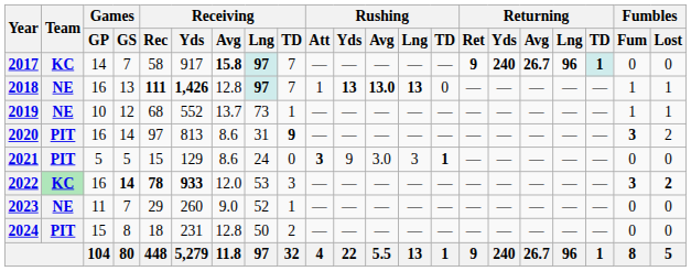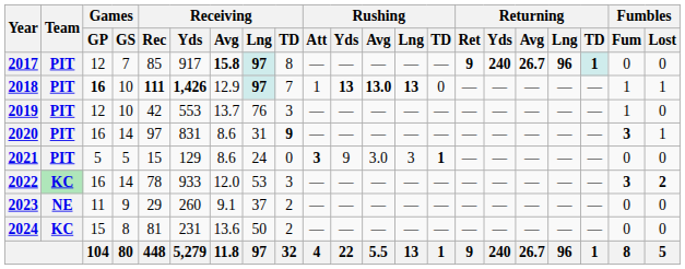 <table class= "wikitable" style="text-align:center;">
 <tr>
 <th rowspan="2">Year</th>
 <th rowspan="2">Team</th>
 <th colspan="2">Games</th>
 <th colspan="5">Receiving</th>
 <th colspan="5">Rushing</th>
 <th colspan="5">Returning</th>
 <th colspan="2">Fumbles</th>
 </tr>
 <tr>
 <th>GP</th>
 <th>GS</th>
 <th>Rec</th>
 <th>Yds</th>
 <th>Avg</th>
 <th>Lng</th>
 <th>TD</th>
 <th>Att</th>
 <th>Yds</th>
 <th>Avg</th>
 <th>Lng</th>
 <th>TD</th>
 <th>Ret</th>
 <th>Yds</th>
 <th>Avg</th>
 <th>Lng</th>
 <th>TD</th>
 <th>Fum</th>
 <th>Lost</th>
 </tr>
 <tr>
 <th><a href='#'>2017</a></th>
-<th><a href='#'>KC</a></th>
-<td>14</td>
+<th><a href='#'>PIT</a></th>
+<td>12</td>
 <td>7</td>
-<td>58</td>
+<td>85</td>
 <td>917</td>
 <td><strong>15.8</strong></td>
 <td style="background:#cfecec;"><strong>97</strong></td>
-<td>7</td>
+<td>8</td>
 <td>—</td>
 <td>—</td>
 <td>—</td>
 <td>—</td>
 <td>—</td>
 <td><strong>9</strong></td>
 <td><strong>240</strong></td>
 <td><strong>26.7</strong></td>
 <td><strong>96</strong></td>
 <td style="background:#cfecec;"><strong>1</strong></td>
 <td>0</td>
 <td>0</td>
 </tr>
 <tr>
 <th><a href='#'>2018</a></th>
-<th><a href='#'>NE</a></th>
-<td>16</td>
-<td>13</td>
+<th><a href='#'>PIT</a></th>
+<td><strong>16</strong></td>
+<td>10</td>
 <td><strong>111</strong></td>
 <td><strong>1,426</strong></td>
-<td>12.8</td>
+<td>12.9</td>
 <td style="background:#cfecec;"><strong>97</strong></td>
 <td>7</td>
 <td>1</td>
 <td><strong>13</strong></td>
 <td><strong>13.0</strong></td>
 <td><strong>13</strong></td>
 <td>0</td>
 <td>—</td>
 <td>—</td>
 <td>—</td>
 <td>—</td>
 <td>—</td>
 <td>1</td>
 <td>1</td>
 </tr>
 <tr>
 <th><a href='#'>2019</a></th>
-<th><a href='#'>NE</a></th>
+<th><a href='#'>PIT</a></th>
+<td>12</td>
 <td>10</td>
-<td>12</td>
-<td>68</td>
-<td>552</td>
+<td>42</td>
+<td>553</td>
 <td>13.7</td>
-<td>73</td>
-<td>1</td>
+<td>76</td>
+<td>3</td>
 <td>—</td>
 <td>—</td>
 <td>—</td>
 <td>—</td>
 <td>—</td>
 <td>—</td>
 <td>—</td>
 <td>—</td>
 <td>—</td>
 <td>—</td>
 <td>1</td>
-<td>1</td>
+<td>0</td>
 </tr>
 <tr>
 <th><a href='#'>2020</a></th>
 <th><a href='#'>PIT</a></th>
 <td>16</td>
 <td>14</td>
 <td>97</td>
-<td>813</td>
+<td>831</td>
 <td>8.6</td>
 <td>31</td>
 <td><strong>9</strong></td>
 <td>—</td>
 <td>—</td>
 <td>—</td>
 <td>—</td>
 <td>—</td>
 <td>—</td>
 <td>—</td>
 <td>—</td>
 <td>—</td>
 <td>—</td>
 <td><strong>3</strong></td>
-<td>2</td>
+<td>1</td>
 </tr>
 <tr>
 <th><a href='#'>2021</a></th>
 <th><a href='#'>PIT</a></th>
 <td>5</td>
 <td>5</td>
 <td>15</td>
 <td>129</td>
 <td>8.6</td>
 <td>24</td>
 <td>0</td>
 <td><strong>3</strong></td>
 <td>9</td>
 <td>3.0</td>
 <td>3</td>
 <td><strong>1</strong></td>
 <td>—</td>
 <td>—</td>
 <td>—</td>
 <td>—</td>
 <td>—</td>
 <td>0</td>
 <td>0</td>
 </tr>
 <tr>
 <th><a href='#'>2022</a></th>
 <th style="background:#afe6ba;"><a href='#'>KC</a></th>
 <td>16</td>
-<td><strong>14</strong></td>
-<td><strong>78</strong></td>
-<td><strong>933</strong></td>
+<td>14</td>
+<td>78</td>
+<td>933</td>
 <td>12.0</td>
 <td>53</td>
 <td>3</td>
 <td>—</td>
 <td>—</td>
 <td>—</td>
 <td>—</td>
 <td>—</td>
 <td>—</td>
 <td>—</td>
 <td>—</td>
 <td>—</td>
 <td>—</td>
 <td><strong>3</strong></td>
 <td><strong>2</strong></td>
 </tr>
 <tr>
 <th><a href='#'>2023</a></th>
 <th><a href='#'>NE</a></th>
 <td>11</td>
-<td>7</td>
+<td>9</td>
 <td>29</td>
 <td>260</td>
-<td>9.0</td>
-<td>52</td>
-<td>1</td>
+<td>9.1</td>
+<td>37</td>
+<td>2</td>
 <td>—</td>
 <td>—</td>
 <td>—</td>
 <td>—</td>
 <td>—</td>
 <td>—</td>
 <td>—</td>
 <td>—</td>
 <td>—</td>
 <td>—</td>
 <td>0</td>
 <td>0</td>
 </tr>
 <tr>
 <th><a href='#'>2024</a></th>
-<th><a href='#'>PIT</a></th>
+<th><a href='#'>KC</a></th>
 <td>15</td>
 <td>8</td>
-<td>18</td>
+<td>81</td>
 <td>231</td>
-<td>12.8</td>
+<td>13.6</td>
 <td>50</td>
 <td>2</td>
 <td>—</td>
 <td>—</td>
 <td>—</td>
 <td>—</td>
 <td>—</td>
 <td>—</td>
 <td>—</td>
 <td>—</td>
 <td>—</td>
 <td>—</td>
 <td>0</td>
 <td>0</td>
 </tr>
 <tr>
 <th colspan="2"></th>
 <th>104</th>
 <th>80</th>
 <th>448</th>
 <th>5,279</th>
 <th>11.8</th>
 <th>97</th>
 <th>32</th>
 <th>4</th>
 <th>22</th>
 <th>5.5</th>
 <th>13</th>
 <th>1</th>
 <th>9</th>
 <th>240</th>
 <th>26.7</th>
 <th>96</th>
 <th>1</th>
 <th>8</th>
 <th>5</th>
 </tr>
 </table>
